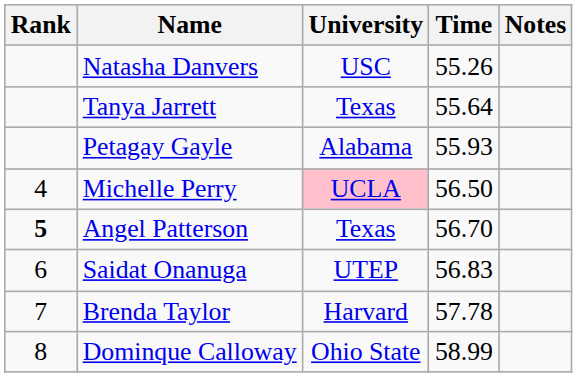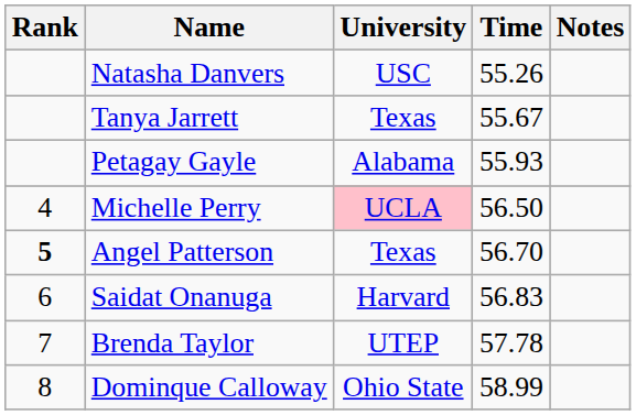 <table class="wikitable sortable" style="text-align:center">
 <tr>
 <th>Rank</th>
 <th>Name</th>
 <th>University</th>
 <th>Time</th>
 <th>Notes</th>
 </tr>
 <tr>
 <td></td>
 <td align=left><a href='#'>Natasha Danvers</a> </td>
 <td><a href='#'>USC</a></td>
 <td>55.26</td>
 <td></td>
 </tr>
 <tr>
 <td></td>
 <td align=left><a href='#'>Tanya Jarrett</a></td>
 <td><a href='#'>Texas</a></td>
-<td>55.64</td>
+<td>55.67</td>
 <td></td>
 </tr>
 <tr>
 <td></td>
 <td align=left><a href='#'>Petagay Gayle</a></td>
 <td><a href='#'>Alabama</a></td>
 <td>55.93</td>
 <td></td>
 </tr>
 <tr>
 <td>4</td>
 <td align=left><a href='#'>Michelle Perry</a></td>
 <td style="background: pink;"><a href='#'>UCLA</a></td>
 <td>56.50</td>
 <td></td>
 </tr>
 <tr>
 <td><strong>5</strong></td>
 <td align=left><a href='#'>Angel Patterson</a></td>
 <td><a href='#'>Texas</a></td>
 <td>56.70</td>
 <td></td>
 </tr>
 <tr>
 <td>6</td>
 <td align=left><a href='#'>Saidat Onanuga</a> </td>
-<td><a href='#'>UTEP</a></td>
+<td><a href='#'>Harvard</a></td>
 <td>56.83</td>
 <td></td>
 </tr>
 <tr>
 <td>7</td>
 <td align=left><a href='#'>Brenda Taylor</a></td>
-<td><a href='#'>Harvard</a></td>
+<td><a href='#'>UTEP</a></td>
 <td>57.78</td>
 <td></td>
 </tr>
 <tr>
 <td>8</td>
 <td align=left><a href='#'>Dominque Calloway</a></td>
 <td><a href='#'>Ohio State</a></td>
 <td>58.99</td>
 <td></td>
 </tr>
 </table>
